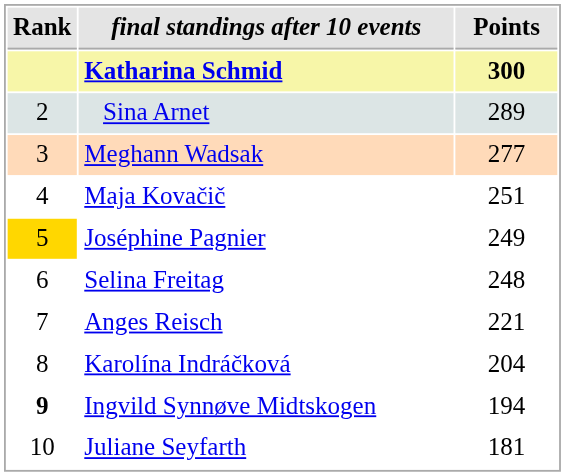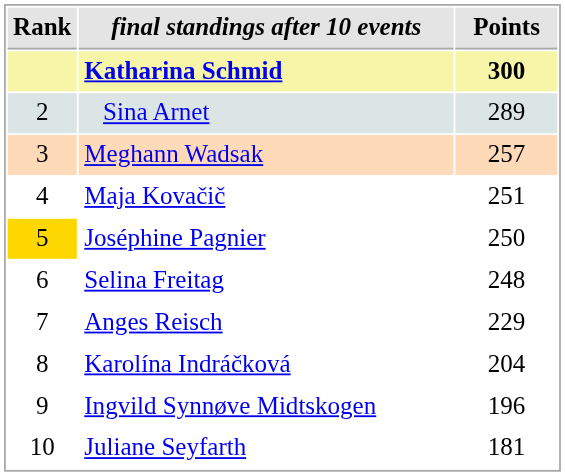 <table cellspacing="1" cellpadding="3" style="border:1px solid #AAAAAA;font-size:86%">
 <tr style="background-color: #E4E4E4;">
 <th style="border-bottom:1px solid #AAAAAA; width: 10px;">Rank</th>
 <th style="border-bottom:1px solid #AAAAAA; width: 200px;"><em>final standings after 10 events</em></th>
 <th style="border-bottom:1px solid #AAAAAA; width: 50px;">Points</th>
 </tr>
 <tr style="background:#f7f6a8;">
 <td align=center></td>
 <td> <strong><a href='#'>Katharina Schmid</a></strong></td>
 <td align=center><strong>300</strong></td>
 </tr>
 <tr style="background:#dce5e5;">
 <td align=center>2</td>
 <td>   <a href='#'>Sina Arnet</a></td>
 <td align=center>289</td>
 </tr>
 <tr style="background:#ffdab9;">
 <td align=center>3</td>
 <td> <a href='#'>Meghann Wadsak</a></td>
-<td align=center>277</td>
+<td align=center>257</td>
 </tr>
 <tr>
 <td align=center>4</td>
 <td> <a href='#'>Maja Kovačič</a></td>
 <td align=center>251</td>
 </tr>
 <tr>
 <td align=center style="background: gold;">5</td>
 <td> <a href='#'>Joséphine Pagnier</a></td>
-<td align=center>249</td>
+<td align=center>250</td>
 </tr>
 <tr>
 <td align=center>6</td>
 <td> <a href='#'>Selina Freitag</a></td>
 <td align=center>248</td>
 </tr>
 <tr>
 <td align=center>7</td>
 <td> <a href='#'>Anges Reisch</a></td>
-<td align=center>221</td>
+<td align=center>229</td>
 </tr>
 <tr>
 <td align=center>8</td>
 <td> <a href='#'>Karolína Indráčková</a></td>
 <td align=center>204</td>
 </tr>
 <tr>
-<td align=center><strong>9</strong></td>
+<td align=center>9</td>
 <td> <a href='#'>Ingvild Synnøve Midtskogen</a></td>
-<td align=center>194</td>
+<td align=center>196</td>
 </tr>
 <tr>
 <td align=center>10</td>
 <td> <a href='#'>Juliane Seyfarth</a></td>
 <td align=center>181</td>
 </tr>
 </table>
